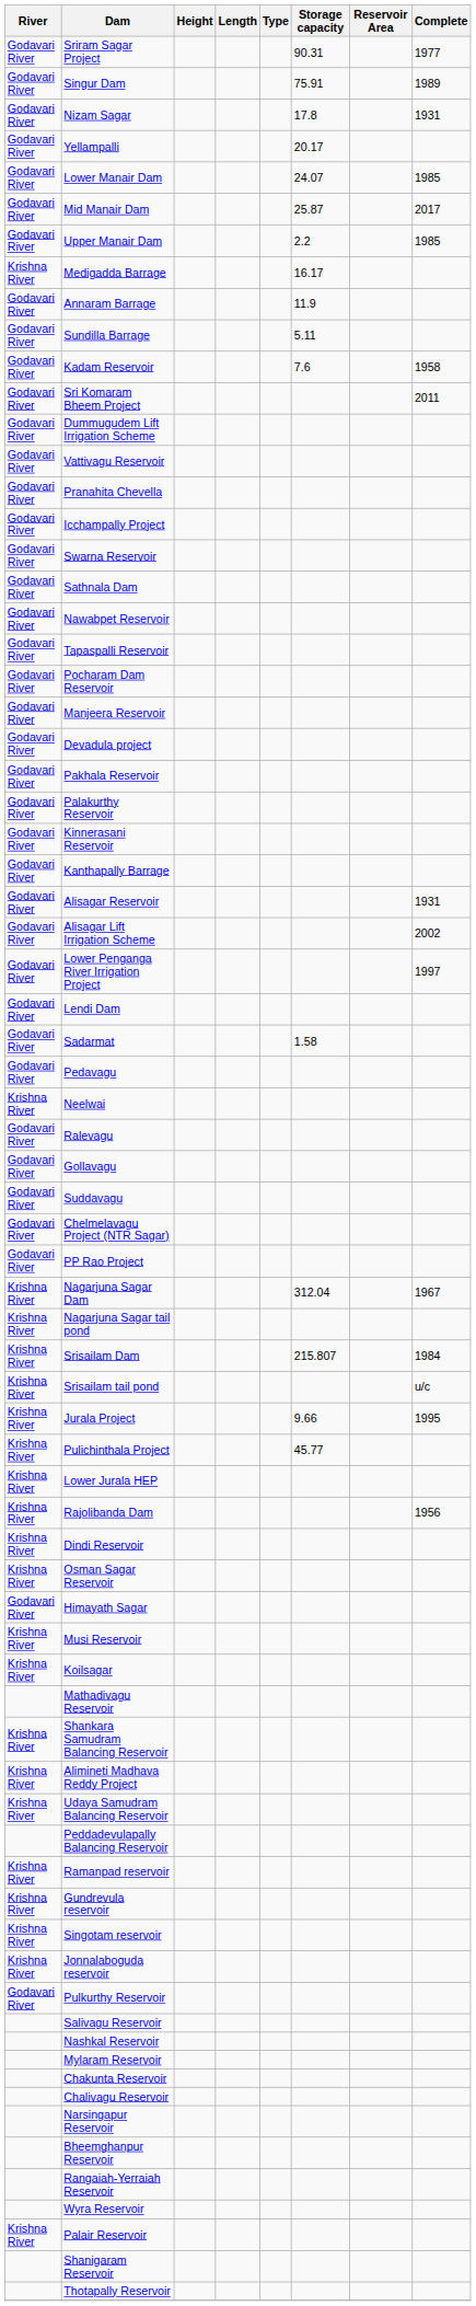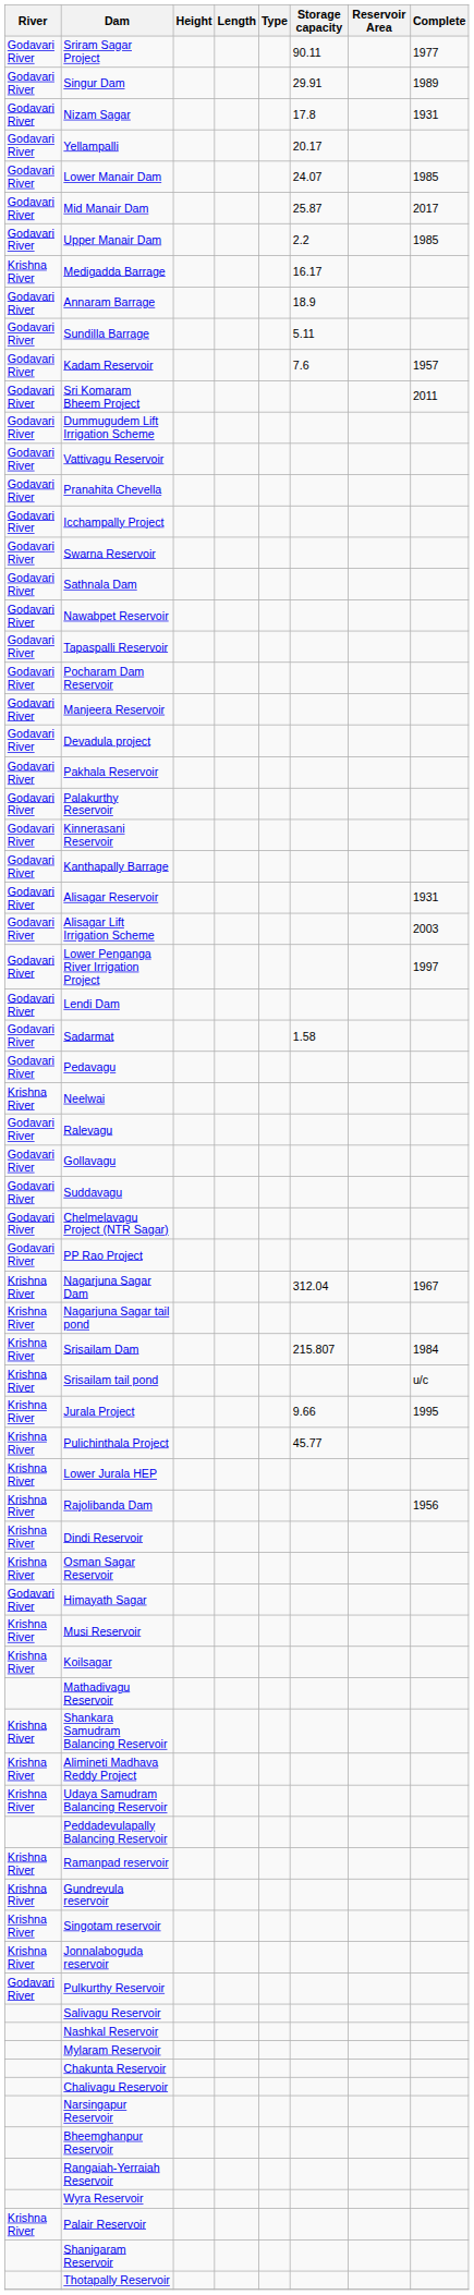 <table class="wikitable sortable" style="font-size: 95%;">
 <tr>
 <th>River</th>
 <th>Dam</th>
 <th>Height</th>
 <th>Length</th>
 <th>Type</th>
 <th>Storage capacity</th>
 <th>Reservoir Area</th>
 <th>Complete</th>
 </tr>
 <tr>
 <td><a href='#'>Godavari River</a></td>
 <td><a href='#'>Sriram Sagar Project</a></td>
 <td></td>
 <td></td>
 <td></td>
-<td>90.31</td>
+<td>90.11</td>
 <td></td>
 <td>1977</td>
 </tr>
 <tr>
 <td><a href='#'>Godavari River</a></td>
 <td><a href='#'>Singur Dam</a></td>
 <td></td>
 <td></td>
 <td></td>
-<td>75.91</td>
+<td>29.91</td>
 <td></td>
 <td>1989</td>
 </tr>
 <tr>
 <td><a href='#'>Godavari River</a></td>
 <td><a href='#'>Nizam Sagar</a></td>
 <td></td>
 <td></td>
 <td></td>
 <td>17.8</td>
 <td></td>
 <td>1931</td>
 </tr>
 <tr>
 <td><a href='#'>Godavari River</a></td>
 <td><a href='#'>Yellampalli</a></td>
 <td></td>
 <td></td>
 <td></td>
 <td>20.17</td>
 <td></td>
 <td></td>
 </tr>
 <tr>
 <td><a href='#'>Godavari River</a></td>
 <td><a href='#'>Lower Manair Dam</a></td>
 <td></td>
 <td></td>
 <td></td>
 <td>24.07</td>
 <td></td>
 <td>1985</td>
 </tr>
 <tr>
 <td><a href='#'>Godavari River</a></td>
 <td><a href='#'>Mid Manair Dam</a></td>
 <td></td>
 <td></td>
 <td></td>
 <td>25.87</td>
 <td></td>
 <td>2017</td>
 </tr>
 <tr>
 <td><a href='#'>Godavari River</a></td>
 <td><a href='#'>Upper Manair Dam</a></td>
 <td></td>
 <td></td>
 <td></td>
 <td>2.2</td>
 <td></td>
 <td>1985</td>
 </tr>
 <tr>
 <td><a href='#'>Krishna River</a></td>
 <td><a href='#'>Medigadda Barrage</a></td>
 <td></td>
 <td></td>
 <td></td>
 <td>16.17</td>
 <td></td>
 <td></td>
 </tr>
 <tr>
 <td><a href='#'>Godavari River</a></td>
 <td><a href='#'>Annaram Barrage</a></td>
 <td></td>
 <td></td>
 <td></td>
-<td>11.9</td>
+<td>18.9</td>
 <td></td>
 <td></td>
 </tr>
 <tr>
 <td><a href='#'>Godavari River</a></td>
 <td><a href='#'>Sundilla Barrage</a></td>
 <td></td>
 <td></td>
 <td></td>
 <td>5.11</td>
 <td></td>
 <td></td>
 </tr>
 <tr>
 <td><a href='#'>Godavari River</a></td>
 <td><a href='#'>Kadam Reservoir</a></td>
 <td></td>
 <td></td>
 <td></td>
 <td>7.6</td>
 <td></td>
-<td>1958</td>
+<td>1957</td>
 </tr>
 <tr>
 <td><a href='#'>Godavari River</a></td>
 <td><a href='#'>Sri Komaram Bheem Project</a></td>
 <td></td>
 <td></td>
 <td></td>
 <td></td>
 <td></td>
 <td>2011</td>
 </tr>
 <tr>
 <td><a href='#'>Godavari River</a></td>
 <td><a href='#'>Dummugudem Lift Irrigation Scheme</a></td>
 <td></td>
 <td></td>
 <td></td>
 <td></td>
 <td></td>
 <td></td>
 </tr>
 <tr>
 <td><a href='#'>Godavari River</a></td>
 <td><a href='#'>Vattivagu Reservoir</a></td>
 <td></td>
 <td></td>
 <td></td>
 <td></td>
 <td></td>
 <td></td>
 </tr>
 <tr>
 <td><a href='#'>Godavari River</a></td>
 <td><a href='#'>Pranahita Chevella</a></td>
 <td></td>
 <td></td>
 <td></td>
 <td></td>
 <td></td>
 <td></td>
 </tr>
 <tr>
 <td><a href='#'>Godavari River</a></td>
 <td><a href='#'>Icchampally Project</a></td>
 <td></td>
 <td></td>
 <td></td>
 <td></td>
 <td></td>
 <td></td>
 </tr>
 <tr>
 <td><a href='#'>Godavari River</a></td>
 <td><a href='#'>Swarna Reservoir</a></td>
 <td></td>
 <td></td>
 <td></td>
 <td></td>
 <td></td>
 <td></td>
 </tr>
 <tr>
 <td><a href='#'>Godavari River</a></td>
 <td><a href='#'>Sathnala Dam</a></td>
 <td></td>
 <td></td>
 <td></td>
 <td></td>
 <td></td>
 <td></td>
 </tr>
 <tr>
 <td><a href='#'>Godavari River</a></td>
 <td><a href='#'>Nawabpet Reservoir</a></td>
 <td></td>
 <td></td>
 <td></td>
 <td></td>
 <td></td>
 <td></td>
 </tr>
 <tr>
 <td><a href='#'>Godavari River</a></td>
 <td><a href='#'>Tapaspalli Reservoir</a></td>
 <td></td>
 <td></td>
 <td></td>
 <td></td>
 <td></td>
 <td></td>
 </tr>
 <tr>
 <td><a href='#'>Godavari River</a></td>
 <td><a href='#'>Pocharam Dam Reservoir</a></td>
 <td></td>
 <td></td>
 <td></td>
 <td></td>
 <td></td>
 <td></td>
 </tr>
 <tr>
 <td><a href='#'>Godavari River</a></td>
 <td><a href='#'>Manjeera Reservoir</a></td>
 <td></td>
 <td></td>
 <td></td>
 <td></td>
 <td></td>
 <td></td>
 </tr>
 <tr>
 <td><a href='#'>Godavari River</a></td>
 <td><a href='#'>Devadula project</a></td>
 <td></td>
 <td></td>
 <td></td>
 <td></td>
 <td></td>
 <td></td>
 </tr>
 <tr>
 <td><a href='#'>Godavari River</a></td>
 <td><a href='#'>Pakhala Reservoir</a></td>
 <td></td>
 <td></td>
 <td></td>
 <td></td>
 <td></td>
 <td></td>
 </tr>
 <tr>
 <td><a href='#'>Godavari River</a></td>
 <td><a href='#'>Palakurthy Reservoir</a></td>
 <td></td>
 <td></td>
 <td></td>
 <td></td>
 <td></td>
 <td></td>
 </tr>
 <tr>
 <td><a href='#'>Godavari River</a></td>
 <td><a href='#'>Kinnerasani Reservoir</a></td>
 <td></td>
 <td></td>
 <td></td>
 <td></td>
 <td></td>
 <td></td>
 </tr>
 <tr>
 <td><a href='#'>Godavari River</a></td>
 <td><a href='#'>Kanthapally Barrage</a></td>
 <td></td>
 <td></td>
 <td></td>
 <td></td>
 <td></td>
 <td></td>
 </tr>
 <tr>
 <td><a href='#'>Godavari River</a></td>
 <td><a href='#'>Alisagar Reservoir</a></td>
 <td></td>
 <td></td>
 <td></td>
 <td></td>
 <td></td>
 <td>1931</td>
 </tr>
 <tr>
 <td><a href='#'>Godavari River</a></td>
 <td><a href='#'>Alisagar Lift Irrigation Scheme</a></td>
 <td></td>
 <td></td>
 <td></td>
 <td></td>
 <td></td>
-<td>2002</td>
+<td>2003</td>
 </tr>
 <tr>
 <td><a href='#'>Godavari River</a></td>
 <td><a href='#'>Lower Penganga River Irrigation Project</a></td>
 <td></td>
 <td></td>
 <td></td>
 <td></td>
 <td></td>
 <td>1997</td>
 </tr>
 <tr>
 <td><a href='#'>Godavari River</a></td>
 <td><a href='#'>Lendi Dam</a></td>
 <td></td>
 <td></td>
 <td></td>
 <td></td>
 <td></td>
 <td></td>
 </tr>
 <tr>
 <td><a href='#'>Godavari River</a></td>
 <td><a href='#'>Sadarmat</a></td>
 <td></td>
 <td></td>
 <td></td>
 <td>1.58</td>
 <td></td>
 <td></td>
 </tr>
 <tr>
 <td><a href='#'>Godavari River</a></td>
 <td><a href='#'>Pedavagu</a></td>
 <td></td>
 <td></td>
 <td></td>
 <td></td>
 <td></td>
 <td></td>
 </tr>
 <tr>
 <td><a href='#'>Krishna River</a></td>
 <td><a href='#'>Neelwai</a></td>
 <td></td>
 <td></td>
 <td></td>
 <td></td>
 <td></td>
 <td></td>
 </tr>
 <tr>
 <td><a href='#'>Godavari River</a></td>
 <td><a href='#'>Ralevagu</a></td>
 <td></td>
 <td></td>
 <td></td>
 <td></td>
 <td></td>
 <td></td>
 </tr>
 <tr>
 <td><a href='#'>Godavari River</a></td>
 <td><a href='#'>Gollavagu</a></td>
 <td></td>
 <td></td>
 <td></td>
 <td></td>
 <td></td>
 <td></td>
 </tr>
 <tr>
 <td><a href='#'>Godavari River</a></td>
 <td><a href='#'>Suddavagu</a></td>
 <td></td>
 <td></td>
 <td></td>
 <td></td>
 <td></td>
 <td></td>
 </tr>
 <tr>
 <td><a href='#'>Godavari River</a></td>
 <td><a href='#'>Chelmelavagu Project (NTR Sagar)</a></td>
 <td></td>
 <td></td>
 <td></td>
 <td></td>
 <td></td>
 <td></td>
 </tr>
 <tr>
 <td><a href='#'>Godavari River</a></td>
 <td><a href='#'>PP Rao Project</a></td>
 <td></td>
 <td></td>
 <td></td>
 <td></td>
 <td></td>
 <td></td>
 </tr>
 <tr>
 <td><a href='#'>Krishna River</a></td>
 <td><a href='#'>Nagarjuna Sagar Dam</a></td>
 <td></td>
 <td></td>
 <td></td>
 <td>312.04</td>
 <td></td>
 <td>1967</td>
 </tr>
 <tr>
 <td><a href='#'>Krishna River</a></td>
 <td><a href='#'>Nagarjuna Sagar tail pond</a></td>
 <td></td>
 <td></td>
 <td></td>
 <td></td>
 <td></td>
 <td></td>
 </tr>
 <tr>
 <td><a href='#'>Krishna River</a></td>
 <td><a href='#'>Srisailam Dam</a></td>
 <td></td>
 <td></td>
 <td></td>
 <td>215.807</td>
 <td></td>
 <td>1984</td>
 </tr>
 <tr>
 <td><a href='#'>Krishna River</a></td>
 <td><a href='#'>Srisailam tail pond</a></td>
 <td></td>
 <td></td>
 <td></td>
 <td></td>
 <td></td>
 <td>u/c</td>
 </tr>
 <tr>
 <td><a href='#'>Krishna River</a></td>
 <td><a href='#'>Jurala Project</a></td>
 <td></td>
 <td></td>
 <td></td>
 <td>9.66</td>
 <td></td>
 <td>1995</td>
 </tr>
 <tr>
 <td><a href='#'>Krishna River</a></td>
 <td><a href='#'>Pulichinthala Project</a></td>
 <td></td>
 <td></td>
 <td></td>
 <td>45.77</td>
 <td></td>
 <td></td>
 </tr>
 <tr>
 <td><a href='#'>Krishna River</a></td>
 <td><a href='#'>Lower Jurala HEP</a></td>
 <td></td>
 <td></td>
 <td></td>
 <td></td>
 <td></td>
 <td></td>
 </tr>
 <tr>
 <td><a href='#'>Krishna River</a></td>
 <td><a href='#'>Rajolibanda Dam</a></td>
 <td></td>
 <td></td>
 <td></td>
 <td></td>
 <td></td>
 <td>1956</td>
 </tr>
 <tr>
 <td><a href='#'>Krishna River</a></td>
 <td><a href='#'>Dindi Reservoir</a></td>
 <td></td>
 <td></td>
 <td></td>
 <td></td>
 <td></td>
 <td></td>
 </tr>
 <tr>
 <td><a href='#'>Krishna River</a></td>
 <td><a href='#'>Osman Sagar Reservoir</a></td>
 <td></td>
 <td></td>
 <td></td>
 <td></td>
 <td></td>
 <td></td>
 </tr>
 <tr>
 <td><a href='#'>Godavari River</a></td>
 <td><a href='#'>Himayath Sagar</a></td>
 <td></td>
 <td></td>
 <td></td>
 <td></td>
 <td></td>
 <td></td>
 </tr>
 <tr>
 <td><a href='#'>Krishna River</a></td>
 <td><a href='#'>Musi Reservoir</a></td>
 <td></td>
 <td></td>
 <td></td>
 <td></td>
 <td></td>
 <td></td>
 </tr>
 <tr>
 <td><a href='#'>Krishna River</a></td>
 <td><a href='#'>Koilsagar</a></td>
 <td></td>
 <td></td>
 <td></td>
 <td></td>
 <td></td>
 <td></td>
 </tr>
 <tr>
 <td></td>
 <td><a href='#'>Mathadivagu Reservoir</a></td>
 <td></td>
 <td></td>
 <td></td>
 <td></td>
 <td></td>
 <td></td>
 </tr>
 <tr>
 <td><a href='#'>Krishna River</a></td>
 <td><a href='#'>Shankara Samudram Balancing Reservoir</a></td>
 <td></td>
 <td></td>
 <td></td>
 <td></td>
 <td></td>
 <td></td>
 </tr>
 <tr>
 <td><a href='#'>Krishna River</a></td>
 <td><a href='#'>Alimineti Madhava Reddy Project</a></td>
 <td></td>
 <td></td>
 <td></td>
 <td></td>
 <td></td>
 <td></td>
 </tr>
 <tr>
 <td><a href='#'>Krishna River</a></td>
 <td><a href='#'>Udaya Samudram Balancing Reservoir</a></td>
 <td></td>
 <td></td>
 <td></td>
 <td></td>
 <td></td>
 <td></td>
 </tr>
 <tr>
 <td></td>
 <td><a href='#'>Peddadevulapally Balancing Reservoir</a></td>
 <td></td>
 <td></td>
 <td></td>
 <td></td>
 <td></td>
 <td></td>
 </tr>
 <tr>
 <td><a href='#'>Krishna River</a></td>
 <td><a href='#'>Ramanpad reservoir</a></td>
 <td></td>
 <td></td>
 <td></td>
 <td></td>
 <td></td>
 <td></td>
 </tr>
 <tr>
 <td><a href='#'>Krishna River</a></td>
 <td><a href='#'>Gundrevula reservoir</a></td>
 <td></td>
 <td></td>
 <td></td>
 <td></td>
 <td></td>
 <td></td>
 </tr>
 <tr>
 <td><a href='#'>Krishna River</a></td>
 <td><a href='#'>Singotam reservoir</a></td>
 <td></td>
 <td></td>
 <td></td>
 <td></td>
 <td></td>
 <td></td>
 </tr>
 <tr>
 <td><a href='#'>Krishna River</a></td>
 <td><a href='#'>Jonnalaboguda reservoir</a></td>
 <td></td>
 <td></td>
 <td></td>
 <td></td>
 <td></td>
 <td></td>
 </tr>
 <tr>
 <td><a href='#'>Godavari River</a></td>
 <td><a href='#'>Pulkurthy Reservoir</a></td>
 <td></td>
 <td></td>
 <td></td>
 <td></td>
 <td></td>
 <td></td>
 </tr>
 <tr>
 <td></td>
 <td><a href='#'>Salivagu Reservoir</a></td>
 <td></td>
 <td></td>
 <td></td>
 <td></td>
 <td></td>
 <td></td>
 </tr>
 <tr>
 <td></td>
 <td><a href='#'>Nashkal Reservoir</a></td>
 <td></td>
 <td></td>
 <td></td>
 <td></td>
 <td></td>
 <td></td>
 </tr>
 <tr>
 <td></td>
 <td><a href='#'>Mylaram Reservoir</a></td>
 <td></td>
 <td></td>
 <td></td>
 <td></td>
 <td></td>
 <td></td>
 </tr>
 <tr>
 <td></td>
 <td><a href='#'>Chakunta Reservoir</a></td>
 <td></td>
 <td></td>
 <td></td>
 <td></td>
 <td></td>
 <td></td>
 </tr>
 <tr>
 <td></td>
 <td><a href='#'>Chalivagu Reservoir</a></td>
 <td></td>
 <td></td>
 <td></td>
 <td></td>
 <td></td>
 <td></td>
 </tr>
 <tr>
 <td></td>
 <td><a href='#'>Narsingapur Reservoir</a></td>
 <td></td>
 <td></td>
 <td></td>
 <td></td>
 <td></td>
 <td></td>
 </tr>
 <tr>
 <td></td>
 <td><a href='#'>Bheemghanpur Reservoir</a></td>
 <td></td>
 <td></td>
 <td></td>
 <td></td>
 <td></td>
 <td></td>
 </tr>
 <tr>
 <td></td>
 <td><a href='#'>Rangaiah-Yerraiah Reservoir</a></td>
 <td></td>
 <td></td>
 <td></td>
 <td></td>
 <td></td>
 <td></td>
 </tr>
 <tr>
 <td></td>
 <td><a href='#'>Wyra Reservoir</a></td>
 <td></td>
 <td></td>
 <td></td>
 <td></td>
 <td></td>
 <td></td>
 </tr>
 <tr>
 <td><a href='#'>Krishna River</a></td>
 <td><a href='#'>Palair Reservoir</a></td>
 <td></td>
 <td></td>
 <td></td>
 <td></td>
 <td></td>
 <td></td>
 </tr>
 <tr>
 <td></td>
 <td><a href='#'>Shanigaram Reservoir</a></td>
 <td></td>
 <td></td>
 <td></td>
 <td></td>
 <td></td>
 <td></td>
 </tr>
 <tr>
 <td></td>
 <td><a href='#'>Thotapally Reservoir</a></td>
 <td></td>
 <td></td>
 <td></td>
 <td></td>
 <td></td>
 <td></td>
 </tr>
 <tr>
 </tr>
 </table>
